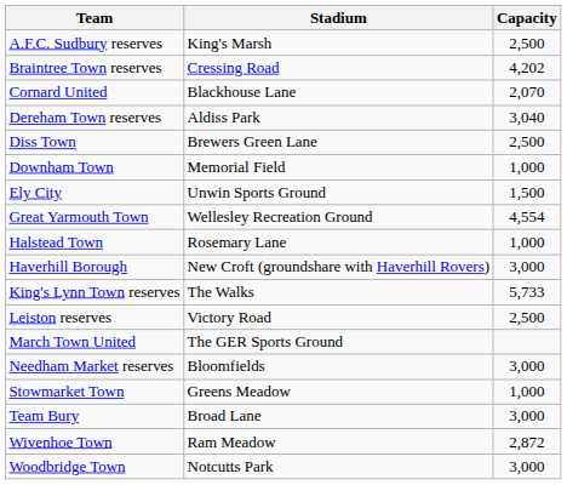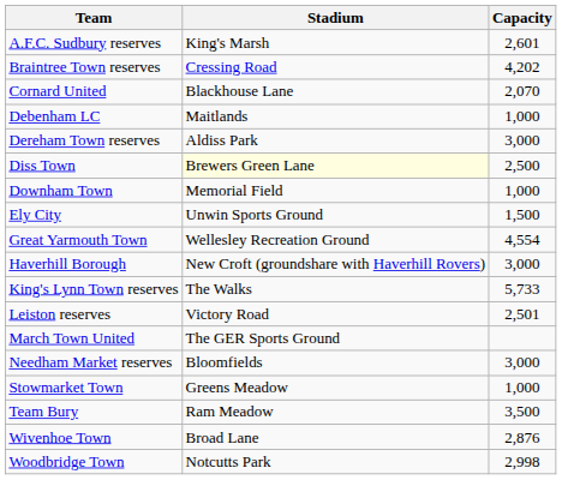 <table class="wikitable sortable">
 <tr>
 <th>Team</th>
 <th>Stadium</th>
 <th>Capacity</th>
 </tr>
 <tr>
 <td><a href='#'>A.F.C. Sudbury</a> reserves</td>
 <td>King's Marsh</td>
-<td style="text-align:center;">2,500</td>
+<td style="text-align:center;">2,601</td>
 </tr>
 <tr>
 <td><a href='#'>Braintree Town</a> reserves</td>
 <td><a href='#'>Cressing Road</a></td>
 <td style="text-align:center;">4,202</td>
 </tr>
 <tr>
 <td><a href='#'>Cornard United</a></td>
 <td>Blackhouse Lane</td>
 <td style="text-align:center;">2,070</td>
 </tr>
 <tr>
+<td><a href='#'>Debenham LC</a></td>
+<td>Maitlands</td>
+<td style="text-align:center;">1,000</td>
+</tr>
+<tr>
 <td><a href='#'>Dereham Town</a> reserves</td>
 <td>Aldiss Park</td>
-<td style="text-align:center;">3,040</td>
+<td style="text-align:center;">3,000</td>
 </tr>
 <tr>
 <td><a href='#'>Diss Town</a></td>
-<td>Brewers Green Lane</td>
+<td style="background: lightyellow;">Brewers Green Lane</td>
 <td style="text-align:center;">2,500</td>
 </tr>
 <tr>
 <td><a href='#'>Downham Town</a></td>
 <td>Memorial Field</td>
 <td style="text-align:center;">1,000</td>
 </tr>
 <tr>
 <td><a href='#'>Ely City</a></td>
 <td>Unwin Sports Ground</td>
 <td style="text-align:center;">1,500</td>
 </tr>
 <tr>
 <td><a href='#'>Great Yarmouth Town</a></td>
 <td>Wellesley Recreation Ground</td>
 <td style="text-align:center;">4,554</td>
 </tr>
 <tr>
-<td><a href='#'>Halstead Town</a></td>
-<td>Rosemary Lane</td>
-<td style="text-align:center;">1,000</td>
-</tr>
-<tr>
 <td><a href='#'>Haverhill Borough</a></td>
 <td>New Croft (groundshare with <a href='#'>Haverhill Rovers</a>)</td>
 <td style="text-align:center;">3,000</td>
 </tr>
 <tr>
 <td><a href='#'>King's Lynn Town</a> reserves</td>
 <td>The Walks</td>
 <td style="text-align:center;">5,733</td>
 </tr>
 <tr>
 <td><a href='#'>Leiston</a> reserves</td>
 <td>Victory Road</td>
-<td style="text-align:center;">2,500</td>
+<td style="text-align:center;">2,501</td>
 </tr>
 <tr>
 <td><a href='#'>March Town United</a></td>
 <td>The GER Sports Ground</td>
 <td style="text-align:center;"></td>
 </tr>
 <tr>
 <td><a href='#'>Needham Market</a> reserves</td>
 <td>Bloomfields</td>
 <td style="text-align:center;">3,000</td>
 </tr>
 <tr>
 <td><a href='#'>Stowmarket Town</a></td>
 <td>Greens Meadow</td>
 <td style="text-align:center;">1,000</td>
 </tr>
 <tr>
 <td><a href='#'>Team Bury</a></td>
-<td>Broad Lane</td>
-<td style="text-align:center;">3,000</td>
+<td>Ram Meadow</td>
+<td style="text-align:center;">3,500</td>
 </tr>
 <tr>
 <td><a href='#'>Wivenhoe Town</a></td>
-<td>Ram Meadow</td>
-<td style="text-align:center;">2,872</td>
+<td>Broad Lane</td>
+<td style="text-align:center;">2,876</td>
 </tr>
 <tr>
 <td><a href='#'>Woodbridge Town</a></td>
 <td>Notcutts Park</td>
-<td style="text-align:center;">3,000</td>
+<td style="text-align:center;">2,998</td>
 </tr>
 </table>
